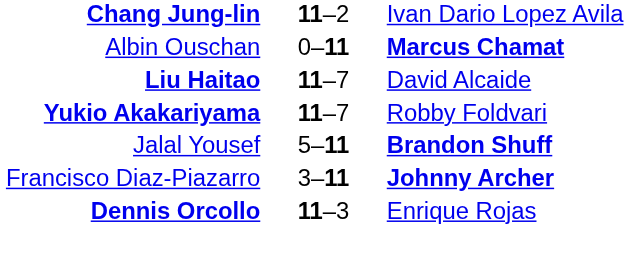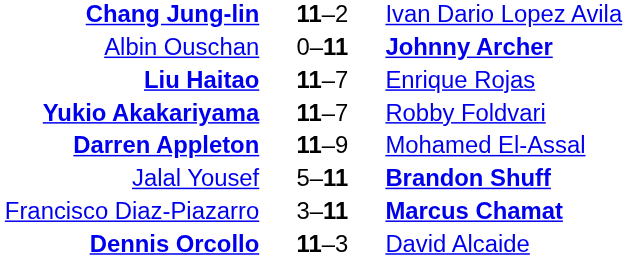 <table>
 <tr>
 <th width=350></th>
 <th width=100></th>
 <th width=350></th>
 </tr>
 <tr>
 <td align=right><strong><a href='#'>Chang Jung-lin</a></strong> </td>
 <td align=center><strong>11</strong>–2</td>
 <td>  <a href='#'>Ivan Dario Lopez Avila</a></td>
 </tr>
 <tr>
 <td align=right><a href='#'>Albin Ouschan</a> </td>
 <td align=center>0–<strong>11</strong></td>
-<td>  <strong><a href='#'>Marcus Chamat</a></strong></td>
+<td>  <strong><a href='#'>Johnny Archer</a></strong></td>
 </tr>
 <tr>
 <td align=right><strong><a href='#'>Liu Haitao</a></strong> </td>
 <td align=center><strong>11</strong>–7</td>
-<td>  <a href='#'>David Alcaide</a></td>
+<td>  <a href='#'>Enrique Rojas</a></td>
 </tr>
 <tr>
 <td align=right><strong><a href='#'>Yukio Akakariyama</a></strong> </td>
 <td align=center><strong>11</strong>–7</td>
 <td>  <a href='#'>Robby Foldvari</a></td>
+</tr>
+<tr>
+<td align=right><strong><a href='#'>Darren Appleton</a></strong> </td>
+<td align=center><strong>11</strong>–9</td>
+<td>  <a href='#'>Mohamed El-Assal</a></td>
 </tr>
 <tr>
 <td align=right><a href='#'>Jalal Yousef</a> </td>
 <td align=center>5–<strong>11</strong></td>
 <td>  <strong><a href='#'>Brandon Shuff</a></strong></td>
 </tr>
 <tr>
 <td align=right><a href='#'>Francisco Diaz-Piazarro</a> </td>
 <td align=center>3–<strong>11</strong></td>
-<td>  <strong><a href='#'>Johnny Archer</a></strong></td>
+<td>  <strong><a href='#'>Marcus Chamat</a></strong></td>
 </tr>
 <tr>
 <td align=right><strong><a href='#'>Dennis Orcollo</a></strong> </td>
 <td align=center><strong>11</strong>–3</td>
-<td>  <a href='#'>Enrique Rojas</a></td>
+<td>  <a href='#'>David Alcaide</a></td>
 </tr>
 </table>
